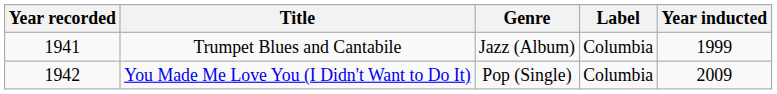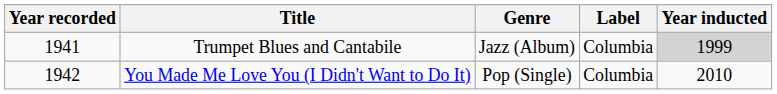 <table class=wikitable>
 <tr>
 </tr>
 <tr>
 <th>Year recorded</th>
 <th>Title</th>
 <th>Genre</th>
 <th>Label</th>
 <th>Year inducted</th>
 </tr>
 <tr align=center>
 <td>1941</td>
 <td>Trumpet Blues and Cantabile</td>
 <td>Jazz (Album)</td>
 <td>Columbia</td>
-<td>1999</td>
+<td style="background: lightgrey;">1999</td>
 </tr>
 <tr align=center>
 <td>1942</td>
 <td><a href='#'>You Made Me Love You (I Didn't Want to Do It)</a></td>
 <td>Pop (Single)</td>
 <td>Columbia</td>
-<td>2009</td>
+<td>2010</td>
 </tr>
 </table>
